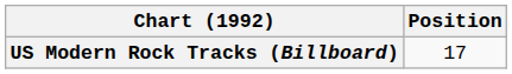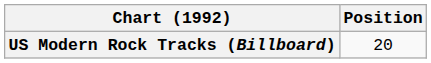 <table class="wikitable plainrowheaders" style="text-align:center">
 <tr>
 <th scope="col">Chart (1992)</th>
 <th scope="col">Position</th>
 </tr>
 <tr>
 <th scope="row">US Modern Rock Tracks (<em>Billboard</em>)</th>
-<td>17</td>
+<td>20</td>
 </tr>
 </table>
